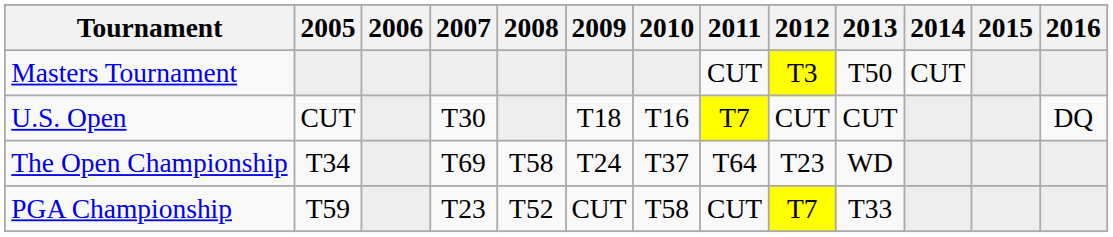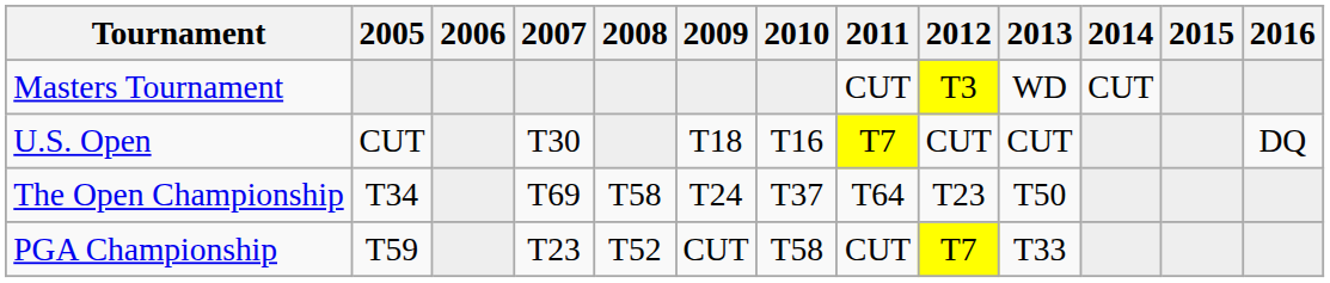 <table class="wikitable" style="font-size:95%;text-align:center;">
 <tr>
 <th>Tournament</th>
 <th>2005</th>
 <th>2006</th>
 <th>2007</th>
 <th>2008</th>
 <th>2009</th>
 <th>2010</th>
 <th>2011</th>
 <th>2012</th>
 <th>2013</th>
 <th>2014</th>
 <th>2015</th>
 <th>2016</th>
 </tr>
 <tr>
 <td align=left><a href='#'>Masters Tournament</a></td>
 <td style="background:#eeeeee;"></td>
 <td style="background:#eeeeee;"></td>
 <td style="background:#eeeeee;"></td>
 <td style="background:#eeeeee;"></td>
 <td style="background:#eeeeee;"></td>
 <td style="background:#eeeeee;"></td>
 <td>CUT</td>
 <td style="background:yellow;">T3</td>
-<td>T50</td>
+<td>WD</td>
 <td>CUT</td>
 <td style="background:#eeeeee;"></td>
 <td style="background:#eeeeee;"></td>
 </tr>
 <tr>
 <td align=left><a href='#'>U.S. Open</a></td>
 <td>CUT</td>
 <td style="background:#eeeeee;"></td>
 <td>T30</td>
 <td style="background:#eeeeee;"></td>
 <td>T18</td>
 <td>T16</td>
 <td style="background:yellow;">T7</td>
 <td>CUT</td>
 <td>CUT</td>
 <td style="background:#eeeeee;"></td>
 <td style="background:#eeeeee;"></td>
 <td>DQ</td>
 </tr>
 <tr>
 <td align=left><a href='#'>The Open Championship</a></td>
 <td>T34</td>
 <td style="background:#eeeeee;"></td>
 <td>T69</td>
 <td>T58</td>
 <td>T24</td>
 <td>T37</td>
 <td>T64</td>
 <td>T23</td>
-<td>WD</td>
+<td>T50</td>
 <td style="background:#eeeeee;"></td>
 <td style="background:#eeeeee;"></td>
 <td style="background:#eeeeee;"></td>
 </tr>
 <tr>
 <td align=left><a href='#'>PGA Championship</a></td>
 <td>T59</td>
 <td style="background:#eeeeee;"></td>
 <td>T23</td>
 <td>T52</td>
 <td>CUT</td>
 <td>T58</td>
 <td>CUT</td>
 <td style="background:yellow;">T7</td>
 <td>T33</td>
 <td style="background:#eeeeee;"></td>
 <td style="background:#eeeeee;"></td>
 <td style="background:#eeeeee;"></td>
 </tr>
 </table>
